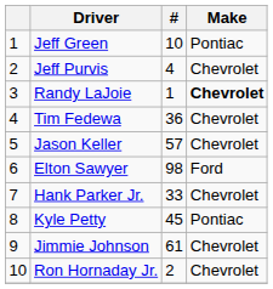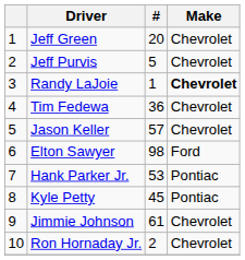 <table class="wikitable sortable">
 <tr>
 <th></th>
 <th>Driver</th>
 <th>#</th>
 <th>Make</th>
 </tr>
 <tr>
 <td>1</td>
 <td><a href='#'>Jeff Green</a></td>
-<td>10</td>
-<td>Pontiac</td>
+<td>20</td>
+<td>Chevrolet</td>
 </tr>
 <tr>
 <td>2</td>
 <td><a href='#'>Jeff Purvis</a></td>
-<td>4</td>
+<td>5</td>
 <td>Chevrolet</td>
 </tr>
 <tr>
 <td>3</td>
 <td><a href='#'>Randy LaJoie</a></td>
 <td>1</td>
 <td><strong>Chevrolet</strong></td>
 </tr>
 <tr>
 <td>4</td>
 <td><a href='#'>Tim Fedewa</a></td>
 <td>36</td>
 <td>Chevrolet</td>
 </tr>
 <tr>
 <td>5</td>
 <td><a href='#'>Jason Keller</a></td>
 <td>57</td>
 <td>Chevrolet</td>
 </tr>
 <tr>
 <td>6</td>
 <td><a href='#'>Elton Sawyer</a></td>
 <td>98</td>
 <td>Ford</td>
 </tr>
 <tr>
 <td>7</td>
 <td><a href='#'>Hank Parker Jr.</a></td>
-<td>33</td>
-<td>Chevrolet</td>
+<td>53</td>
+<td>Pontiac</td>
 </tr>
 <tr>
 <td>8</td>
 <td><a href='#'>Kyle Petty</a></td>
 <td>45</td>
 <td>Pontiac</td>
 </tr>
 <tr>
 <td>9</td>
 <td><a href='#'>Jimmie Johnson</a></td>
 <td>61</td>
 <td>Chevrolet</td>
 </tr>
 <tr>
 <td>10</td>
 <td><a href='#'>Ron Hornaday Jr.</a></td>
 <td>2</td>
 <td>Chevrolet</td>
 </tr>
 <tr>
 </tr>
 </table>
